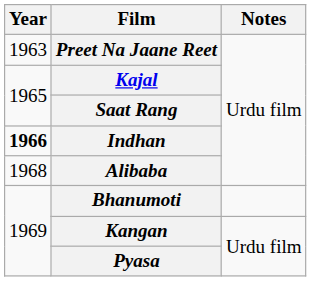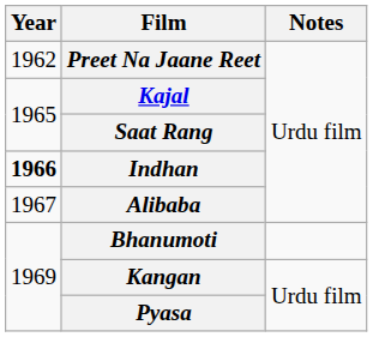 <table class="wikitable sortable">
 <tr>
 <th>Year</th>
 <th>Film</th>
 <th>Notes</th>
 </tr>
 <tr>
-<td rowspan=1>1963</td>
+<td rowspan=1>1962</td>
 <th><em>Preet Na Jaane Reet</em></th>
 <td rowspan=5>Urdu film</td>
 </tr>
 <tr>
 <td rowspan=2>1965</td>
 <th><em><a href='#'>Kajal</a></em></th>
 </tr>
 <tr>
 <th><em>Saat Rang</em></th>
 </tr>
 <tr>
 <td><strong>1966</strong></td>
 <th><em>Indhan</em></th>
 </tr>
 <tr>
-<td>1968</td>
+<td>1967</td>
 <th><em>Alibaba</em></th>
 </tr>
 <tr>
 <td rowspan=3>1969</td>
 <th><em>Bhanumoti</em></th>
 <td></td>
 </tr>
 <tr>
 <th><em>Kangan</em></th>
 <td rowspan=2>Urdu film</td>
 </tr>
 <tr>
 <th><em>Pyasa</em></th>
 </tr>
 </table>
